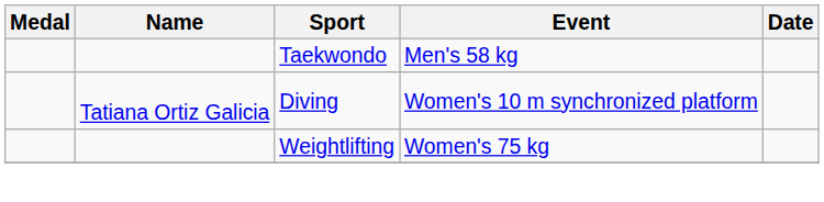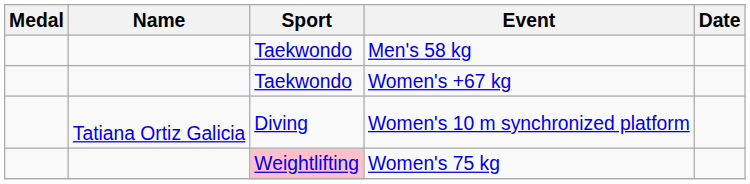 <table class="wikitable sortable" style="font-size: 95%;">
 <tr>
 <th>Medal</th>
 <th>Name</th>
 <th>Sport</th>
 <th>Event</th>
 <th>Date</th>
 </tr>
 <tr>
 <td></td>
 <td></td>
 <td><a href='#'>Taekwondo</a></td>
 <td><a href='#'>Men's 58 kg</a></td>
 <td></td>
 </tr>
 <tr>
 <td></td>
+<td></td>
+<td><a href='#'>Taekwondo</a></td>
+<td><a href='#'>Women's +67 kg</a></td>
+<td></td>
+</tr>
+<tr>
+<td></td>
 <td><br><a href='#'>Tatiana Ortiz Galicia</a></td>
 <td><a href='#'>Diving</a></td>
 <td><a href='#'>Women's 10 m synchronized platform</a></td>
 <td></td>
 </tr>
 <tr>
 <td></td>
 <td></td>
-<td><a href='#'>Weightlifting</a></td>
+<td style="background: pink;"><a href='#'>Weightlifting</a></td>
 <td><a href='#'>Women's 75 kg</a></td>
 <td></td>
 </tr>
 <tr>
 </tr>
 </table>
